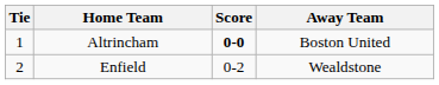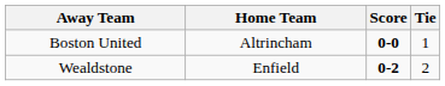 <table class="wikitable" style="text-align:center;">
 <tr>
-<th width=20>Tie</th>
+<th width=175>Away Team</th>
 <th width=175>Home Team</th>
 <th width=20>Score</th>
-<th width=175>Away Team</th>
+<th width=20>Tie</th>
 </tr>
 <tr>
-<td>1</td>
+<td>Boston United</td>
 <td>Altrincham</td>
 <td><strong>0-0</strong></td>
-<td>Boston United</td>
+<td>1</td>
 </tr>
 <tr>
+<td>Wealdstone</td>
+<td>Enfield</td>
+<td><strong>0-2</strong></td>
 <td>2</td>
-<td>Enfield</td>
-<td>0-2</td>
-<td>Wealdstone</td>
 </tr>
 </table>
